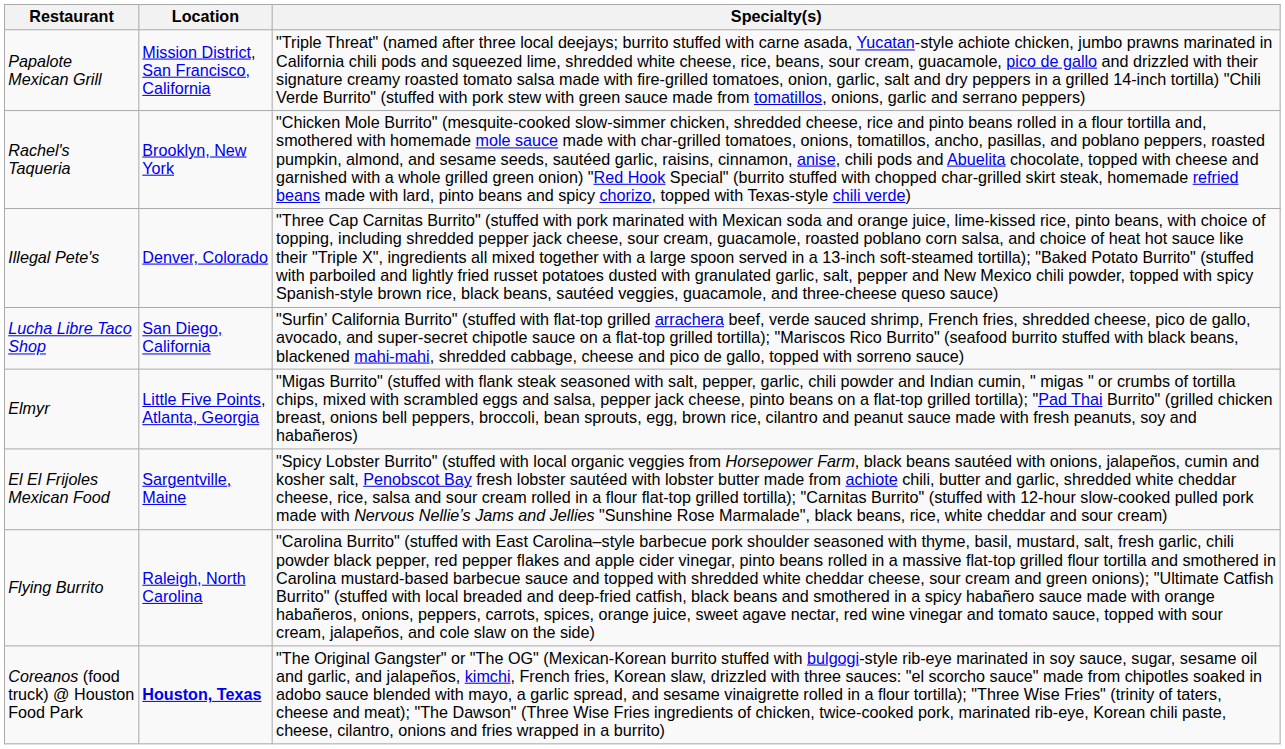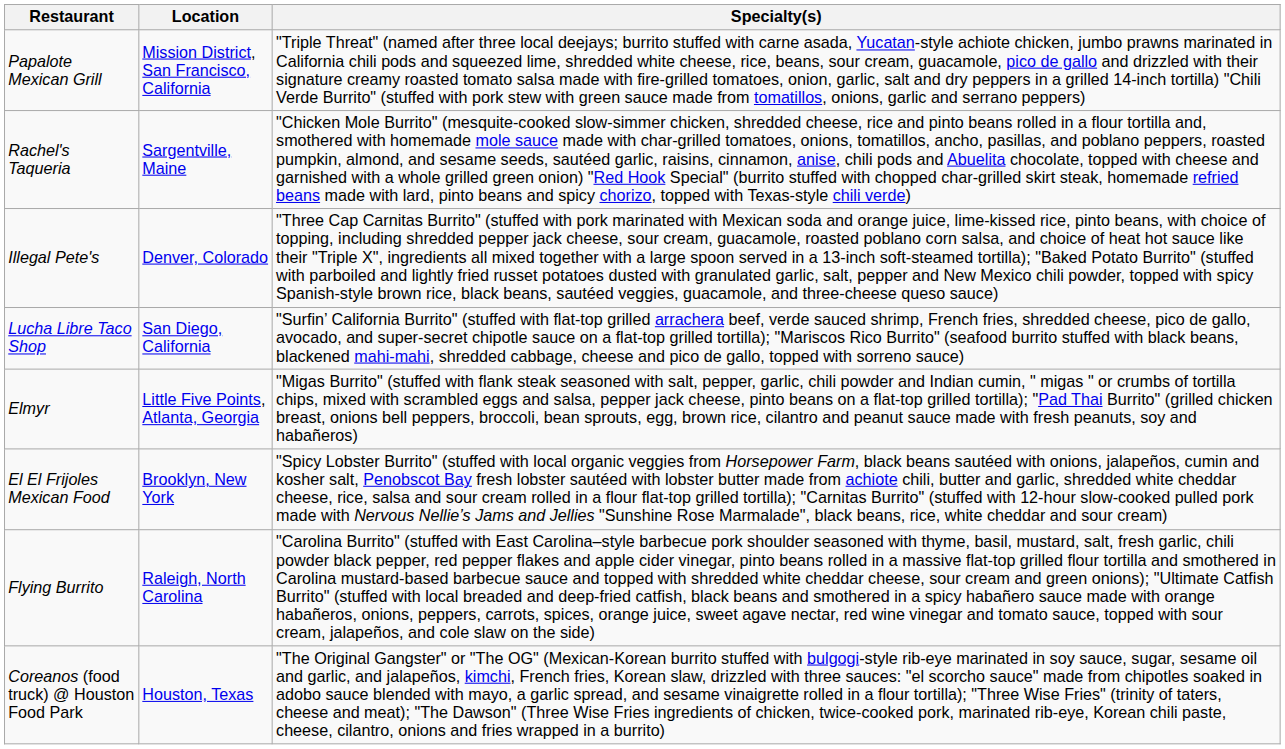 <table class="wikitable" style="width:100%;">
 <tr>
 <th>Restaurant</th>
 <th>Location</th>
 <th>Specialty(s)</th>
 </tr>
 <tr>
 <td><em>Papalote Mexican Grill</em></td>
 <td><a href='#'>Mission District</a>, <a href='#'>San Francisco, California</a></td>
 <td>"Triple Threat" (named after three local deejays; burrito stuffed with carne asada, <a href='#'>Yucatan</a>-style achiote chicken, jumbo prawns marinated in California chili pods and squeezed lime, shredded white cheese, rice, beans, sour cream, guacamole, <a href='#'>pico de gallo</a> and drizzled with their signature creamy roasted tomato salsa made with fire-grilled tomatoes, onion, garlic, salt and dry peppers in a grilled 14-inch tortilla) "Chili Verde Burrito" (stuffed with pork stew with green sauce made from <a href='#'>tomatillos</a>, onions, garlic and serrano peppers)</td>
 </tr>
 <tr>
 <td><em>Rachel's  Taqueria</em></td>
-<td><a href='#'>Brooklyn, New York</a></td>
+<td><a href='#'>Sargentville, Maine</a></td>
 <td>"Chicken Mole Burrito" (mesquite-cooked slow-simmer chicken, shredded cheese, rice and pinto beans rolled in a flour tortilla and, smothered with homemade <a href='#'>mole sauce</a> made with char-grilled tomatoes, onions, tomatillos, ancho, pasillas, and poblano peppers, roasted pumpkin, almond, and sesame seeds, sautéed garlic, raisins, cinnamon, <a href='#'>anise</a>, chili pods and <a href='#'>Abuelita</a> chocolate, topped with cheese and garnished with a whole grilled green onion) "<a href='#'>Red Hook</a> Special" (burrito stuffed with chopped char-grilled skirt steak, homemade <a href='#'>refried beans</a> made with lard, pinto beans and spicy <a href='#'>chorizo</a>, topped with Texas-style <a href='#'>chili verde</a>)</td>
 </tr>
 <tr>
 <td><em>Illegal Pete's</em></td>
 <td><a href='#'>Denver, Colorado</a></td>
 <td>"Three Cap Carnitas Burrito" (stuffed with pork marinated with Mexican soda and orange juice, lime-kissed rice, pinto beans, with choice of topping, including shredded pepper jack cheese, sour cream, guacamole, roasted poblano corn salsa, and choice of heat hot sauce like their "Triple X", ingredients all mixed together with a large spoon served in a 13-inch soft-steamed tortilla); "Baked Potato Burrito" (stuffed with parboiled and lightly fried russet potatoes dusted with granulated garlic, salt, pepper and New Mexico chili powder, topped with spicy Spanish-style brown rice, black beans, sautéed veggies, guacamole, and three-cheese queso sauce)</td>
 </tr>
 <tr>
 <td><em><a href='#'>Lucha Libre Taco Shop</a></em></td>
 <td><a href='#'>San Diego, California</a></td>
 <td>"Surfin’ California Burrito" (stuffed with flat-top grilled <a href='#'>arrachera</a> beef, verde sauced shrimp, French fries, shredded cheese, pico de gallo, avocado, and super-secret chipotle sauce on a flat-top grilled tortilla); "Mariscos Rico Burrito" (seafood burrito stuffed with black beans, blackened <a href='#'>mahi-mahi</a>, shredded cabbage, cheese and pico de gallo, topped with sorreno sauce)</td>
 </tr>
 <tr>
 <td><em>Elmyr</em></td>
 <td><a href='#'>Little Five Points</a>, <a href='#'>Atlanta, Georgia</a></td>
 <td>"Migas Burrito" (stuffed with flank steak seasoned with salt, pepper, garlic, chili powder and Indian cumin, " migas " or crumbs of tortilla chips, mixed with scrambled eggs and salsa, pepper jack cheese, pinto beans on a flat-top grilled tortilla);  "<a href='#'>Pad Thai</a> Burrito" (grilled chicken breast, onions bell peppers, broccoli, bean sprouts, egg, brown rice, cilantro and peanut sauce made with fresh peanuts, soy and habañeros)</td>
 </tr>
 <tr>
 <td><em>El El Frijoles Mexican Food</em></td>
-<td><a href='#'>Sargentville, Maine</a></td>
+<td><a href='#'>Brooklyn, New York</a></td>
 <td>"Spicy Lobster Burrito" (stuffed with local organic veggies from <em>Horsepower Farm</em>, black beans sautéed with onions, jalapeños, cumin and kosher salt, <a href='#'>Penobscot Bay</a> fresh lobster sautéed with lobster butter made from <a href='#'>achiote</a> chili, butter and garlic, shredded white cheddar cheese, rice, salsa and sour cream rolled in a flour flat-top grilled tortilla); "Carnitas Burrito" (stuffed with 12-hour slow-cooked pulled pork made with <em>Nervous Nellie’s Jams and Jellies</em> "Sunshine Rose Marmalade", black beans, rice, white cheddar and sour cream)</td>
 </tr>
 <tr>
 <td><em>Flying Burrito</em></td>
 <td><a href='#'>Raleigh, North Carolina</a></td>
 <td>"Carolina Burrito" (stuffed with East Carolina–style barbecue pork shoulder seasoned with thyme, basil, mustard, salt, fresh garlic, chili powder black pepper, red pepper flakes and apple cider vinegar, pinto beans rolled in a massive flat-top grilled flour tortilla and smothered in Carolina mustard-based barbecue sauce and topped with shredded white cheddar cheese, sour cream and green onions); "Ultimate Catfish Burrito" (stuffed with local breaded and deep-fried catfish, black beans and smothered in a spicy habañero sauce made with orange habañeros, onions, peppers, carrots, spices, orange juice, sweet agave nectar, red wine vinegar and tomato sauce, topped with sour cream, jalapeños, and cole slaw on the side)</td>
 </tr>
 <tr>
 <td><em>Coreanos</em> (food truck) @ Houston Food Park</td>
-<td><strong><a href='#'>Houston, Texas</a></strong></td>
+<td><a href='#'>Houston, Texas</a></td>
 <td>"The Original Gangster" or "The OG" (Mexican-Korean burrito stuffed with <a href='#'>bulgogi</a>-style rib-eye marinated in soy sauce, sugar, sesame oil and garlic, and jalapeños, <a href='#'>kimchi</a>, French fries, Korean slaw, drizzled with three sauces: "el scorcho sauce" made from chipotles soaked in adobo sauce blended with mayo, a garlic spread, and sesame vinaigrette rolled in a flour tortilla); "Three Wise Fries" (trinity of taters, cheese and meat); "The Dawson" (Three Wise Fries ingredients of chicken, twice-cooked pork, marinated rib-eye, Korean chili paste, cheese, cilantro, onions and fries wrapped in a burrito)</td>
 </tr>
 </table>
